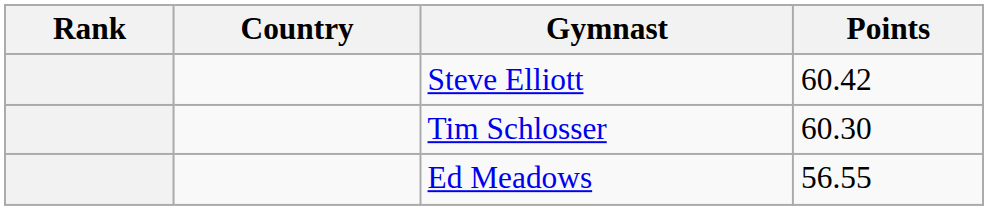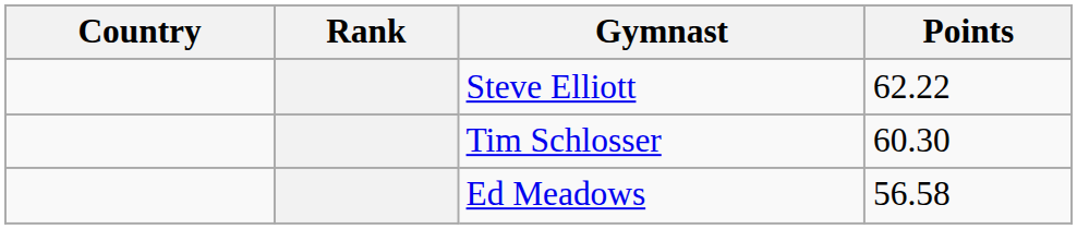 <table class="wikitable" width=500>
 <tr bgcolor="#efefef">
+<th>Country</th>
 <th>Rank</th>
-<th>Country</th>
 <th>Gymnast</th>
 <th>Points</th>
 </tr>
 <tr>
+<td></td>
 <th></th>
-<td></td>
 <td><a href='#'>Steve Elliott</a></td>
-<td>60.42</td>
+<td>62.22</td>
 </tr>
 <tr>
+<td></td>
 <th></th>
-<td></td>
 <td><a href='#'>Tim Schlosser</a></td>
 <td>60.30</td>
 </tr>
 <tr>
+<td></td>
 <th></th>
-<td></td>
 <td><a href='#'>Ed Meadows</a></td>
-<td>56.55</td>
+<td>56.58</td>
 </tr>
 </table>
